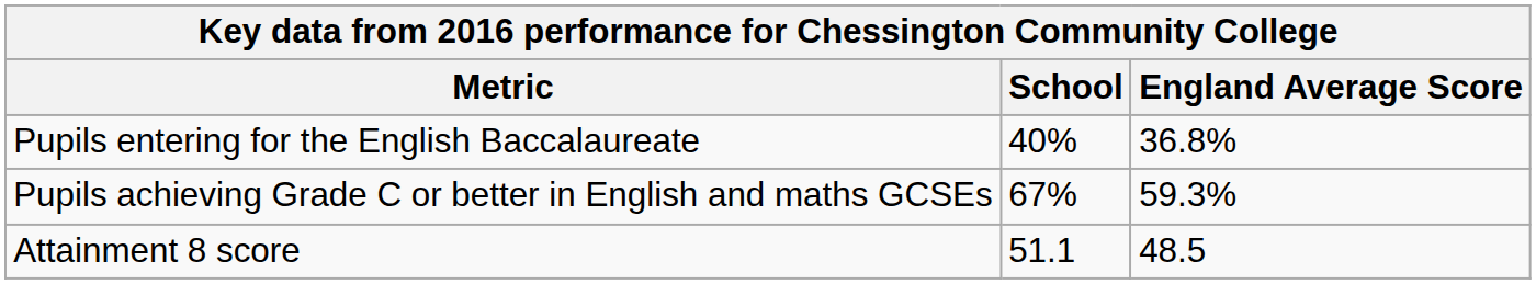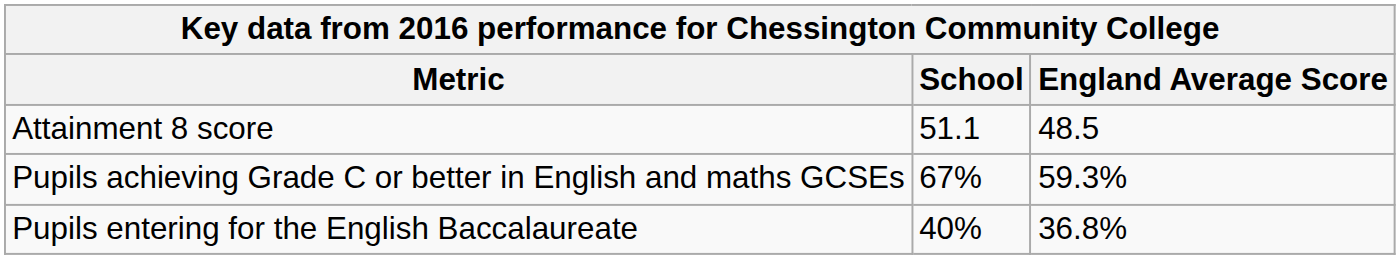 <table class="wikitable">
 <tr>
 <th colspan="3">Key data from 2016 performance for Chessington Community College</th>
 </tr>
 <tr>
 <th>Metric</th>
 <th>School</th>
 <th>England Average Score</th>
 </tr>
 <tr>
-<td>Pupils entering for the English Baccalaureate</td>
-<td>40%</td>
-<td>36.8%</td>
+<td>Attainment 8 score</td>
+<td>51.1</td>
+<td>48.5</td>
 </tr>
 <tr>
 <td>Pupils achieving Grade C or better in English and maths GCSEs</td>
 <td>67%</td>
 <td>59.3%</td>
 </tr>
 <tr>
-<td>Attainment 8 score</td>
-<td>51.1</td>
-<td>48.5</td>
+<td>Pupils entering for the English Baccalaureate</td>
+<td>40%</td>
+<td>36.8%</td>
 </tr>
 </table>
